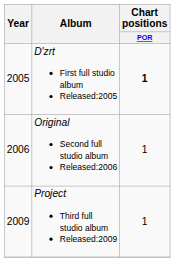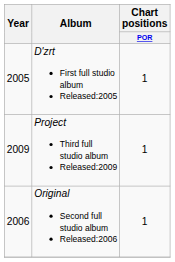 <table class="wikitable">
 <tr>
 <th width="10" rowspan="2">Year</th>
 <th width="110" rowspan="2">Album</th>
 <th colspan="1">Chart positions</th>
 </tr>
 <tr>
 <th style="width:4em;font-size:70%"><a href='#'>POR</a></th>
 </tr>
 <tr>
 <td>2005</td>
 <td><em>D'zrt</em><br><ul><li><small>First full studio album</small></li><li><small>Released:2005</small></li></ul></td>
-<td align="center"><strong>1</strong></td>
-</tr>
-<tr>
-<td>2006</td>
-<td><em>Original</em><br><ul><li><small>Second full studio album</small></li><li><small>Released:2006</small></li></ul></td>
 <td align="center">1</td>
 </tr>
 <tr>
 <td>2009</td>
 <td><em>Project</em><br><ul><li><small>Third full studio album</small></li><li><small>Released:2009</small></li></ul></td>
 <td align="center">1</td>
 </tr>
 <tr>
+<td>2006</td>
+<td><em>Original</em><br><ul><li><small>Second full studio album</small></li><li><small>Released:2006</small></li></ul></td>
+<td align="center">1</td>
+</tr>
+<tr>
 </tr>
 </table>
